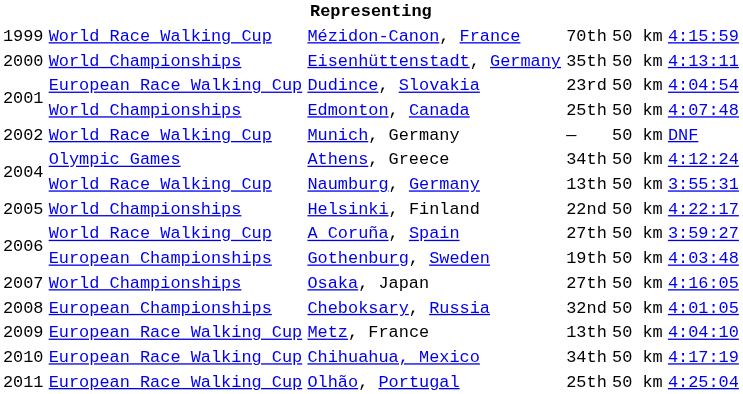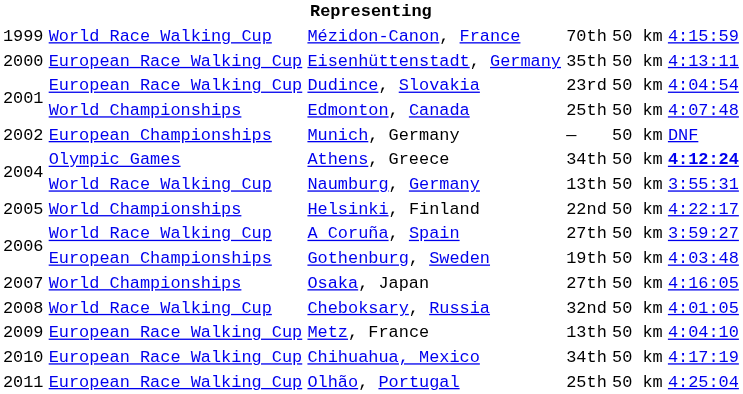 <table>
 <tr>
 <th colspan="6">Representing </th>
 </tr>
 <tr>
 <td>1999</td>
 <td><a href='#'>World Race Walking Cup</a></td>
 <td><a href='#'>Mézidon-Canon</a>, <a href='#'>France</a></td>
 <td>70th</td>
 <td>50 km</td>
 <td><a href='#'>4:15:59</a></td>
 </tr>
 <tr>
 <td>2000</td>
-<td><a href='#'>World Championships</a></td>
+<td><a href='#'>European Race Walking Cup</a></td>
 <td><a href='#'>Eisenhüttenstadt</a>, <a href='#'>Germany</a></td>
 <td>35th</td>
 <td>50 km</td>
 <td><a href='#'>4:13:11</a></td>
 </tr>
 <tr>
 <td rowspan=2>2001</td>
 <td><a href='#'>European Race Walking Cup</a></td>
 <td><a href='#'>Dudince</a>, <a href='#'>Slovakia</a></td>
 <td>23rd</td>
 <td>50 km</td>
 <td><a href='#'>4:04:54</a></td>
 </tr>
 <tr>
 <td><a href='#'>World Championships</a></td>
 <td><a href='#'>Edmonton</a>, <a href='#'>Canada</a></td>
 <td>25th</td>
 <td>50 km</td>
 <td><a href='#'>4:07:48</a></td>
 </tr>
 <tr>
 <td>2002</td>
-<td><a href='#'>World Race Walking Cup</a></td>
+<td><a href='#'>European Championships</a></td>
 <td><a href='#'>Munich</a>, Germany</td>
 <td>—</td>
 <td>50 km</td>
 <td><a href='#'>DNF</a></td>
 </tr>
 <tr>
 <td rowspan=2>2004</td>
 <td><a href='#'>Olympic Games</a></td>
 <td><a href='#'>Athens</a>, Greece</td>
 <td>34th</td>
 <td>50 km</td>
-<td><a href='#'>4:12:24</a></td>
+<td><strong><a href='#'>4:12:24</a></strong></td>
 </tr>
 <tr>
 <td><a href='#'>World Race Walking Cup</a></td>
 <td><a href='#'>Naumburg</a>, <a href='#'>Germany</a></td>
 <td>13th</td>
 <td>50 km</td>
 <td><a href='#'>3:55:31</a></td>
 </tr>
 <tr>
 <td>2005</td>
 <td><a href='#'>World Championships</a></td>
 <td><a href='#'>Helsinki</a>, Finland</td>
 <td align="center">22nd</td>
 <td>50 km</td>
 <td><a href='#'>4:22:17</a></td>
 </tr>
 <tr>
 <td rowspan=2>2006</td>
 <td><a href='#'>World Race Walking Cup</a></td>
 <td><a href='#'>A Coruña</a>, <a href='#'>Spain</a></td>
 <td>27th</td>
 <td>50 km</td>
 <td><a href='#'>3:59:27</a></td>
 </tr>
 <tr>
 <td><a href='#'>European Championships</a></td>
 <td><a href='#'>Gothenburg</a>, <a href='#'>Sweden</a></td>
 <td align="center">19th</td>
 <td>50 km</td>
 <td><a href='#'>4:03:48</a></td>
 </tr>
 <tr>
 <td>2007</td>
 <td><a href='#'>World Championships</a></td>
 <td><a href='#'>Osaka</a>, Japan</td>
 <td>27th</td>
 <td>50 km</td>
 <td><a href='#'>4:16:05</a></td>
 </tr>
 <tr>
 <td>2008</td>
-<td><a href='#'>European Championships</a></td>
+<td><a href='#'>World Race Walking Cup</a></td>
 <td><a href='#'>Cheboksary</a>, <a href='#'>Russia</a></td>
 <td>32nd</td>
 <td>50 km</td>
 <td><a href='#'>4:01:05</a></td>
 </tr>
 <tr>
 <td>2009</td>
 <td><a href='#'>European Race Walking Cup</a></td>
 <td><a href='#'>Metz</a>, France</td>
 <td>13th</td>
 <td>50 km</td>
 <td><a href='#'>4:04:10</a></td>
 </tr>
 <tr>
 <td>2010</td>
 <td><a href='#'>European Race Walking Cup</a></td>
 <td><a href='#'>Chihuahua, Mexico</a></td>
 <td>34th</td>
 <td>50 km</td>
 <td><a href='#'>4:17:19</a></td>
 </tr>
 <tr>
 <td>2011</td>
 <td><a href='#'>European Race Walking Cup</a></td>
 <td><a href='#'>Olhão</a>, <a href='#'>Portugal</a></td>
 <td>25th</td>
 <td>50 km</td>
 <td><a href='#'>4:25:04</a></td>
 </tr>
 </table>
